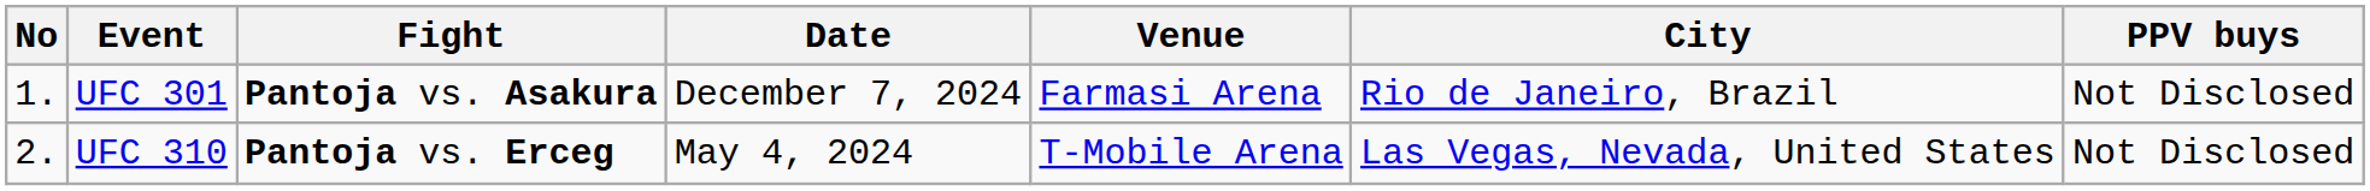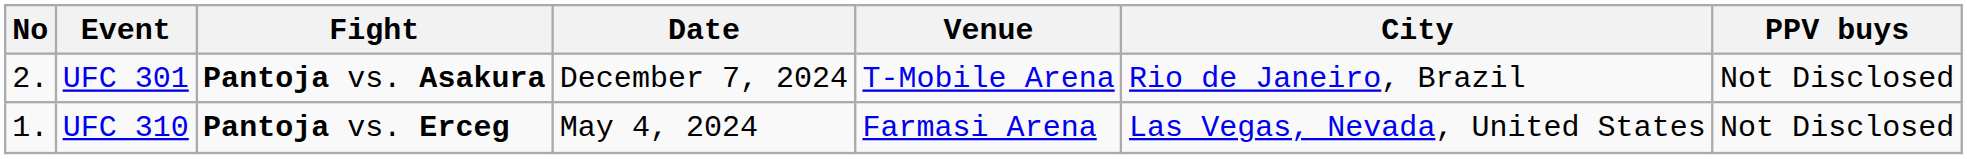 <table class="wikitable">
 <tr>
 <th>No</th>
 <th>Event</th>
 <th>Fight</th>
 <th>Date</th>
 <th>Venue</th>
 <th>City</th>
 <th>PPV buys</th>
 </tr>
 <tr>
-<td>1.</td>
+<td>2.</td>
 <td><a href='#'>UFC 301</a></td>
 <td><strong>Pantoja</strong> vs. <strong>Asakura</strong></td>
 <td>December 7, 2024</td>
-<td><a href='#'>Farmasi Arena</a></td>
+<td><a href='#'>T-Mobile Arena</a></td>
 <td><a href='#'>Rio de Janeiro</a>, Brazil</td>
 <td>Not Disclosed</td>
 </tr>
 <tr>
-<td>2.</td>
+<td>1.</td>
 <td><a href='#'>UFC 310</a></td>
 <td><strong>Pantoja</strong> vs. <strong>Erceg</strong></td>
 <td>May 4, 2024</td>
-<td><a href='#'>T-Mobile Arena</a></td>
+<td><a href='#'>Farmasi Arena</a></td>
 <td><a href='#'>Las Vegas, Nevada</a>, United States</td>
 <td>Not Disclosed</td>
 </tr>
 </table>
